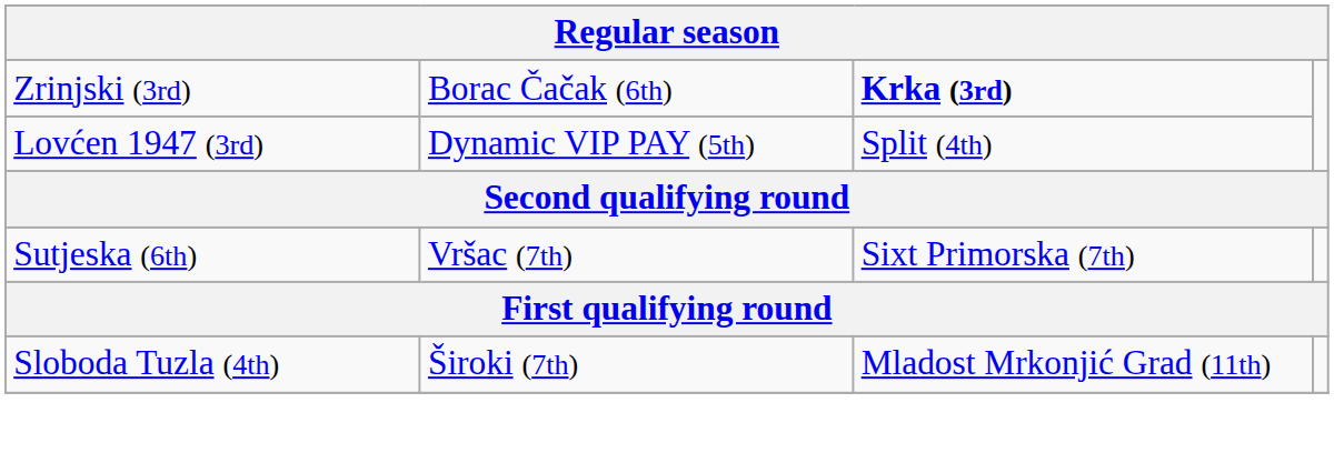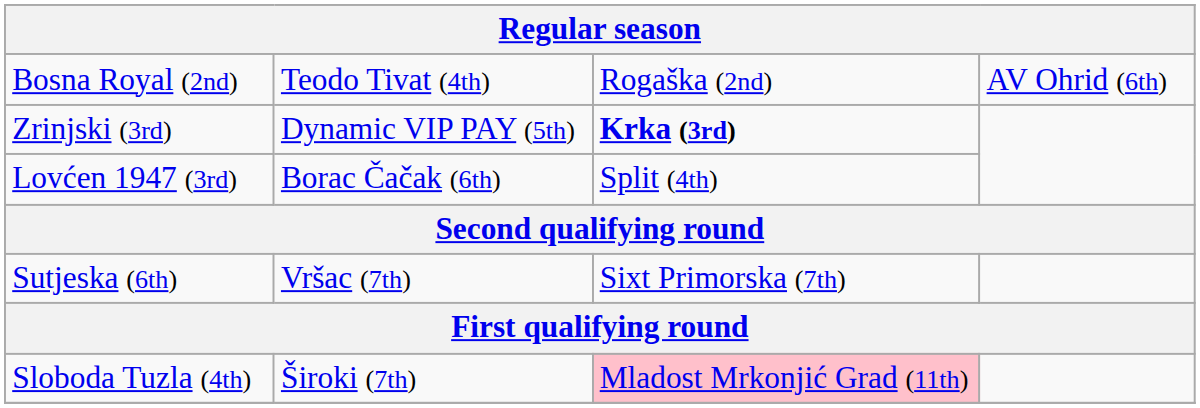 <table class="wikitable" style="white-space: nowrap;">
 <tr>
 <th colspan=4><a href='#'>Regular season</a></th>
 </tr>
 <tr>
+<td width=210> <a href='#'>Bosna Royal</a> <small>(<a href='#'>2nd</a>)</small></td>
+<td width=210> <a href='#'>Teodo Tivat</a> <small>(<a href='#'>4th</a>)</small></td>
+<td width=210> <a href='#'>Rogaška</a> <small>(<a href='#'>2nd</a>)</small></td>
+<td width=210> <a href='#'>AV Ohrid</a> <small>(<a href='#'>6th</a>)</small></td>
+</tr>
+<tr>
 <td width=210> <a href='#'>Zrinjski</a> <small>(<a href='#'>3rd</a>)</small></td>
-<td width=210> <a href='#'>Borac Čačak</a> <small>(<a href='#'>6th</a>)</small></td>
+<td width=210> <a href='#'>Dynamic VIP PAY</a> <small>(<a href='#'>5th</a>)</small></td>
 <td width=210><strong> <a href='#'>Krka</a> <small>(<a href='#'>3rd</a>)</small></strong></td>
 <td rowspan=2></td>
 </tr>
 <tr>
 <td width=210> <a href='#'>Lovćen 1947</a> <small>(<a href='#'>3rd</a>)</small></td>
-<td width=210> <a href='#'>Dynamic VIP PAY</a> <small>(<a href='#'>5th</a>)</small></td>
+<td width=210> <a href='#'>Borac Čačak</a> <small>(<a href='#'>6th</a>)</small></td>
 <td width=210> <a href='#'>Split</a> <small>(<a href='#'>4th</a>)</small></td>
 </tr>
 <tr>
 <th colspan=4><a href='#'>Second qualifying round</a></th>
 </tr>
 <tr>
 <td width=210> <a href='#'>Sutjeska</a> <small>(<a href='#'>6th</a>)</small></td>
 <td width=210> <a href='#'>Vršac</a> <small>(<a href='#'>7th</a>)</small></td>
 <td width=210> <a href='#'>Sixt Primorska</a> <small>(<a href='#'>7th</a>)</small></td>
 <td></td>
 </tr>
 <tr>
 <th colspan=4><a href='#'>First qualifying round</a></th>
 </tr>
 <tr>
 <td width=210> <a href='#'>Sloboda Tuzla</a> <small>(<a href='#'>4th</a>)</small></td>
 <td width=210> <a href='#'>Široki</a> <small>(<a href='#'>7th</a>)</small></td>
-<td width=210> <a href='#'>Mladost Mrkonjić Grad</a> <small>(<a href='#'>11th</a>)</small></td>
+<td width=210 style="background: pink;"> <a href='#'>Mladost Mrkonjić Grad</a> <small>(<a href='#'>11th</a>)</small></td>
 <td></td>
 </tr>
 <tr>
 </tr>
 </table>
